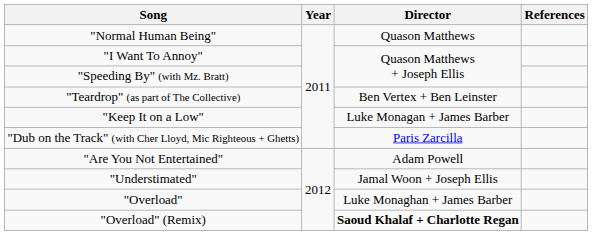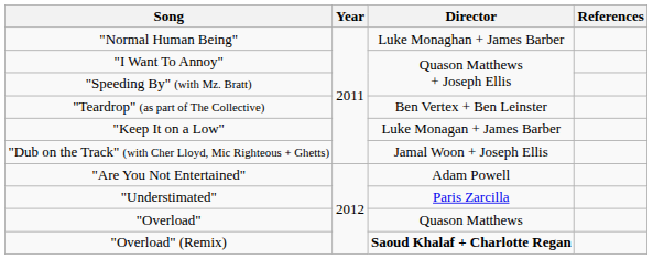 <table class="wikitable plainrowheaders" style="text-align:center;">
 <tr>
 <th>Song</th>
 <th>Year</th>
 <th>Director</th>
 <th>References</th>
 </tr>
 <tr>
 <td>"Normal Human Being"</td>
 <td rowspan="6">2011</td>
-<td>Quason Matthews</td>
+<td>Luke Monaghan + James Barber</td>
 <td></td>
 </tr>
 <tr>
 <td>"I Want To Annoy"</td>
 <td rowspan="2">Quason Matthews<br>+ Joseph Ellis</td>
 <td></td>
 </tr>
 <tr>
 <td>"Speeding By" <small>(with Mz. Bratt)</small></td>
 <td></td>
 </tr>
 <tr>
 <td>"Teardrop" <small>(as part of The Collective)</small></td>
 <td>Ben Vertex + Ben Leinster</td>
 <td></td>
 </tr>
 <tr>
 <td>"Keep It on a Low"</td>
 <td>Luke Monagan + James Barber</td>
 <td></td>
 </tr>
 <tr>
 <td>"Dub on the Track" <small>(with Cher Lloyd, Mic Righteous + Ghetts)</small></td>
-<td><a href='#'>Paris Zarcilla</a></td>
+<td>Jamal Woon + Joseph Ellis</td>
 <td></td>
 </tr>
 <tr>
 <td>"Are You Not Entertained"</td>
 <td rowspan="4">2012</td>
 <td>Adam Powell</td>
 <td></td>
 </tr>
 <tr>
 <td>"Understimated"</td>
-<td>Jamal Woon + Joseph Ellis</td>
+<td><a href='#'>Paris Zarcilla</a></td>
 <td></td>
 </tr>
 <tr>
 <td>"Overload"</td>
-<td>Luke Monaghan + James Barber</td>
+<td>Quason Matthews</td>
 <td></td>
 </tr>
 <tr>
 <td>"Overload" (Remix)</td>
 <td><strong>Saoud Khalaf + Charlotte Regan</strong></td>
 <td></td>
 </tr>
 </table>
